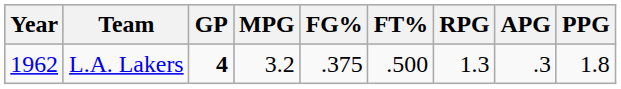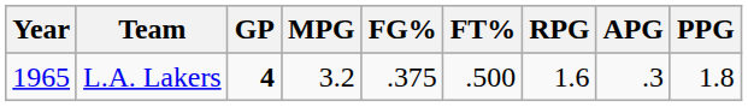 <table class="wikitable sortable" style="font-size:95%; text-align:right;">
 <tr>
 <th>Year</th>
 <th>Team</th>
 <th>GP</th>
 <th>MPG</th>
 <th>FG%</th>
 <th>FT%</th>
 <th>RPG</th>
 <th>APG</th>
 <th>PPG</th>
 </tr>
 <tr>
-<td style="text-align:left;"><a href='#'>1962</a></td>
+<td style="text-align:left;"><a href='#'>1965</a></td>
 <td style="text-align:left;"><a href='#'>L.A. Lakers</a></td>
 <td><strong>4</strong></td>
 <td>3.2</td>
 <td>.375</td>
 <td>.500</td>
-<td>1.3</td>
+<td>1.6</td>
 <td>.3</td>
 <td>1.8</td>
 </tr>
 </table>
